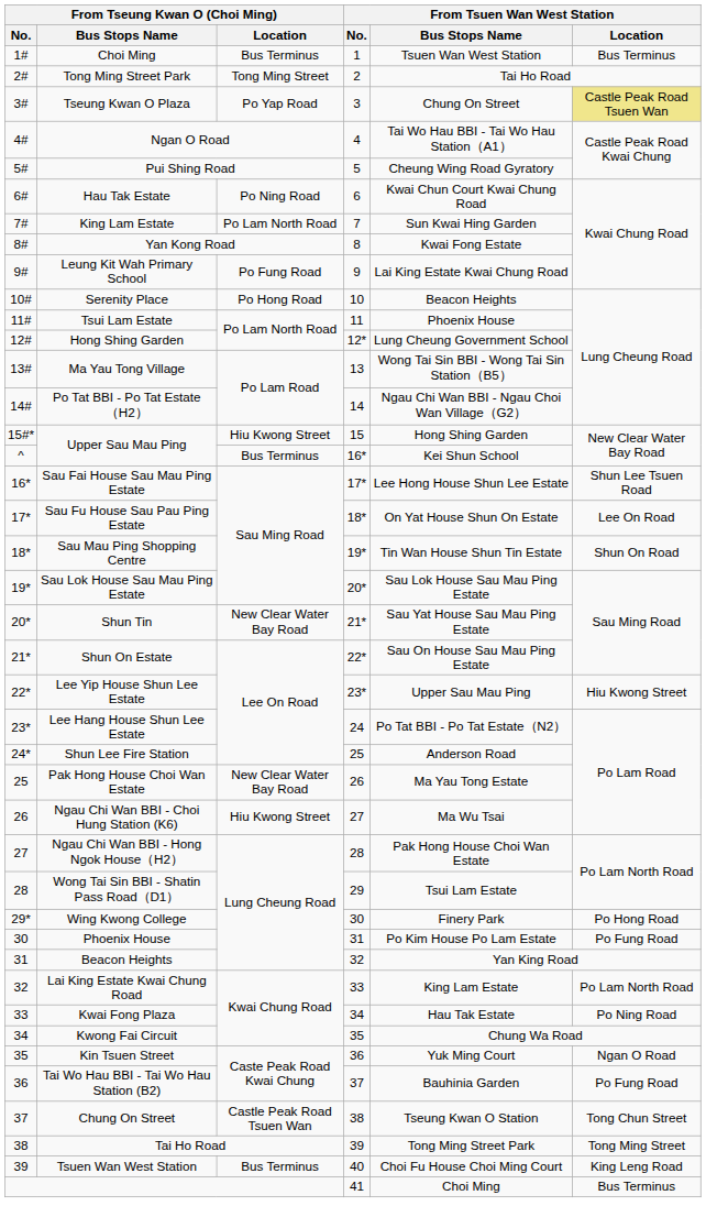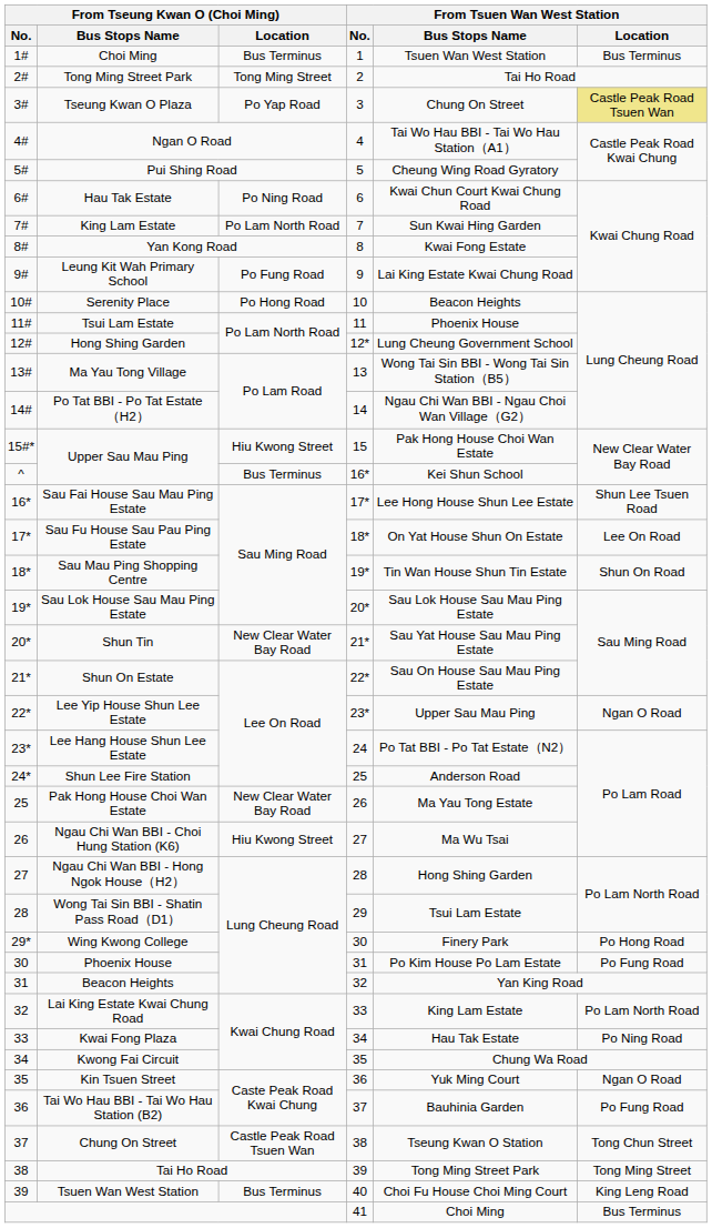 <table class="wikitable" style="text-align: center">
 <tr>
 <th colspan=3>From Tseung Kwan O (Choi Ming)</th>
 <th colspan="3">From Tsuen Wan West Station</th>
 </tr>
 <tr>
 <th>No.</th>
 <th>Bus Stops Name</th>
 <th>Location</th>
 <th>No.</th>
 <th>Bus Stops Name</th>
 <th>Location</th>
 </tr>
 <tr>
 <td>1#</td>
 <td>Choi Ming</td>
 <td>Bus Terminus</td>
 <td>1</td>
 <td>Tsuen Wan West Station</td>
 <td>Bus Terminus</td>
 </tr>
 <tr>
 <td>2#</td>
 <td>Tong Ming Street Park</td>
 <td>Tong Ming Street</td>
 <td>2</td>
 <td colspan=2>Tai Ho Road</td>
 </tr>
 <tr>
 <td>3#</td>
 <td>Tseung Kwan O Plaza</td>
 <td>Po Yap Road</td>
 <td>3</td>
 <td>Chung On Street</td>
 <td style="background: khaki;">Castle Peak Road Tsuen Wan</td>
 </tr>
 <tr>
 <td>4#</td>
 <td colspan=2>Ngan O Road</td>
 <td>4</td>
 <td>Tai Wo Hau BBI - Tai Wo Hau Station（A1）</td>
 <td rowspan="2">Castle Peak Road Kwai Chung</td>
 </tr>
 <tr>
 <td>5#</td>
 <td colspan=2>Pui Shing Road</td>
 <td>5</td>
 <td>Cheung Wing Road Gyratory</td>
 </tr>
 <tr>
 <td>6#</td>
 <td>Hau Tak Estate</td>
 <td>Po Ning Road</td>
 <td>6</td>
 <td>Kwai Chun Court Kwai Chung Road</td>
 <td rowspan="4">Kwai Chung Road</td>
 </tr>
 <tr>
 <td>7#</td>
 <td>King Lam Estate</td>
 <td>Po Lam North Road</td>
 <td>7</td>
 <td>Sun Kwai Hing Garden</td>
 </tr>
 <tr>
 <td>8#</td>
 <td colspan=2>Yan Kong Road</td>
 <td>8</td>
 <td>Kwai Fong Estate</td>
 </tr>
 <tr>
 <td>9#</td>
 <td>Leung Kit Wah Primary School</td>
 <td>Po Fung Road</td>
 <td>9</td>
 <td>Lai King Estate Kwai Chung Road</td>
 </tr>
 <tr>
 <td>10#</td>
 <td>Serenity Place</td>
 <td>Po Hong Road</td>
 <td>10</td>
 <td>Beacon Heights</td>
 <td rowspan="5">Lung Cheung Road</td>
 </tr>
 <tr>
 <td>11#</td>
 <td>Tsui Lam Estate</td>
 <td rowspan="2">Po Lam North Road</td>
 <td>11</td>
 <td>Phoenix House</td>
 </tr>
 <tr>
 <td>12#</td>
 <td>Hong Shing Garden</td>
 <td>12*</td>
 <td>Lung Cheung Government School</td>
 </tr>
 <tr>
 <td>13#</td>
 <td>Ma Yau Tong Village</td>
 <td rowspan="2">Po Lam Road</td>
 <td>13</td>
 <td>Wong Tai Sin BBI - Wong Tai Sin Station（B5）</td>
 </tr>
 <tr>
 <td>14#</td>
 <td>Po Tat BBI - Po Tat Estate（H2）</td>
 <td>14</td>
 <td>Ngau Chi Wan BBI - Ngau Choi Wan Village（G2）</td>
 </tr>
 <tr>
 <td>15#*</td>
 <td rowspan=2>Upper Sau Mau Ping</td>
 <td>Hiu Kwong Street</td>
 <td>15</td>
-<td>Hong Shing Garden</td>
+<td>Pak Hong House Choi Wan Estate</td>
 <td rowspan="2">New Clear Water Bay Road</td>
 </tr>
 <tr>
 <td>^</td>
 <td>Bus Terminus</td>
 <td>16*</td>
 <td>Kei Shun School</td>
 </tr>
 <tr>
 <td>16*</td>
 <td>Sau Fai House Sau Mau Ping Estate</td>
 <td rowspan="4">Sau Ming Road</td>
 <td>17*</td>
 <td>Lee Hong House Shun Lee Estate</td>
 <td>Shun Lee Tsuen Road</td>
 </tr>
 <tr>
 <td>17*</td>
 <td>Sau Fu House Sau Pau Ping Estate</td>
 <td>18*</td>
 <td>On Yat House Shun On Estate</td>
 <td>Lee On Road</td>
 </tr>
 <tr>
 <td>18*</td>
 <td>Sau Mau Ping Shopping Centre</td>
 <td>19*</td>
 <td>Tin Wan House Shun Tin Estate</td>
 <td>Shun On Road</td>
 </tr>
 <tr>
 <td>19*</td>
 <td>Sau Lok House Sau Mau Ping Estate</td>
 <td>20*</td>
 <td>Sau Lok House Sau Mau Ping Estate</td>
 <td rowspan="3">Sau Ming Road</td>
 </tr>
 <tr>
 <td>20*</td>
 <td>Shun Tin</td>
 <td>New Clear Water Bay Road</td>
 <td>21*</td>
 <td>Sau Yat House Sau Mau Ping Estate</td>
 </tr>
 <tr>
 <td>21*</td>
 <td>Shun On Estate</td>
 <td rowspan="4">Lee On Road</td>
 <td>22*</td>
 <td>Sau On House Sau Mau Ping Estate</td>
 </tr>
 <tr>
 <td>22*</td>
 <td>Lee Yip House Shun Lee Estate</td>
 <td>23*</td>
 <td>Upper Sau Mau Ping</td>
-<td>Hiu Kwong Street</td>
+<td>Ngan O Road</td>
 </tr>
 <tr>
 <td>23*</td>
 <td>Lee Hang House Shun Lee Estate</td>
 <td>24</td>
 <td>Po Tat BBI - Po Tat Estate（N2）</td>
 <td rowspan="4">Po Lam Road</td>
 </tr>
 <tr>
 <td>24*</td>
 <td>Shun Lee Fire Station</td>
 <td>25</td>
 <td>Anderson Road</td>
 </tr>
 <tr>
 <td>25</td>
 <td>Pak Hong House Choi Wan Estate</td>
 <td>New Clear Water Bay Road</td>
 <td>26</td>
 <td>Ma Yau Tong Estate</td>
 </tr>
 <tr>
 <td>26</td>
 <td>Ngau Chi Wan BBI - Choi Hung Station (K6)</td>
 <td>Hiu Kwong Street</td>
 <td>27</td>
 <td>Ma Wu Tsai</td>
 </tr>
 <tr>
 <td>27</td>
 <td>Ngau Chi Wan BBI - Hong Ngok House（H2）</td>
 <td rowspan="5">Lung Cheung Road</td>
 <td>28</td>
-<td>Pak Hong House Choi Wan Estate</td>
+<td>Hong Shing Garden</td>
 <td rowspan="2">Po Lam North Road</td>
 </tr>
 <tr>
 <td>28</td>
 <td>Wong Tai Sin BBI - Shatin Pass Road（D1）</td>
 <td>29</td>
 <td>Tsui Lam Estate</td>
 </tr>
 <tr>
 <td>29*</td>
 <td>Wing Kwong College</td>
 <td>30</td>
 <td>Finery Park</td>
 <td>Po Hong Road</td>
 </tr>
 <tr>
 <td>30</td>
 <td>Phoenix House</td>
 <td>31</td>
 <td>Po Kim House Po Lam Estate</td>
 <td>Po Fung Road</td>
 </tr>
 <tr>
 <td>31</td>
 <td>Beacon Heights</td>
 <td>32</td>
 <td colspan=2>Yan King Road</td>
 </tr>
 <tr>
 <td>32</td>
 <td>Lai King Estate Kwai Chung Road</td>
 <td rowspan="3">Kwai Chung Road</td>
 <td>33</td>
 <td>King Lam Estate</td>
 <td>Po Lam North Road</td>
 </tr>
 <tr>
 <td>33</td>
 <td>Kwai Fong Plaza</td>
 <td>34</td>
 <td>Hau Tak Estate</td>
 <td>Po Ning Road</td>
 </tr>
 <tr>
 <td>34</td>
 <td>Kwong Fai Circuit</td>
 <td>35</td>
 <td colspan=2>Chung Wa Road</td>
 </tr>
 <tr>
 <td>35</td>
 <td>Kin Tsuen Street</td>
 <td rowspan="2">Caste Peak Road Kwai Chung</td>
 <td>36</td>
 <td>Yuk Ming Court</td>
 <td>Ngan O Road</td>
 </tr>
 <tr>
 <td>36</td>
 <td>Tai Wo Hau BBI - Tai Wo Hau Station (B2)</td>
 <td>37</td>
 <td>Bauhinia Garden</td>
 <td>Po Fung Road</td>
 </tr>
 <tr>
 <td>37</td>
 <td>Chung On Street</td>
 <td>Castle Peak Road Tsuen Wan</td>
 <td>38</td>
 <td>Tseung Kwan O Station</td>
 <td>Tong Chun Street</td>
 </tr>
 <tr>
 <td>38</td>
 <td colspan=2>Tai Ho Road</td>
 <td>39</td>
 <td>Tong Ming Street Park</td>
 <td>Tong Ming Street</td>
 </tr>
 <tr>
 <td>39</td>
 <td>Tsuen Wan West Station</td>
 <td>Bus Terminus</td>
 <td>40</td>
 <td>Choi Fu House Choi Ming Court</td>
 <td>King Leng Road</td>
 </tr>
 <tr>
 <td colspan=3></td>
 <td>41</td>
 <td>Choi Ming</td>
 <td>Bus Terminus</td>
 </tr>
 </table>
